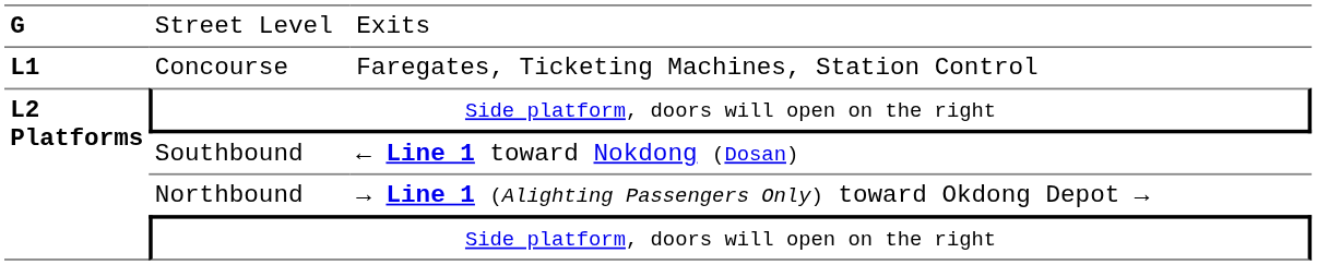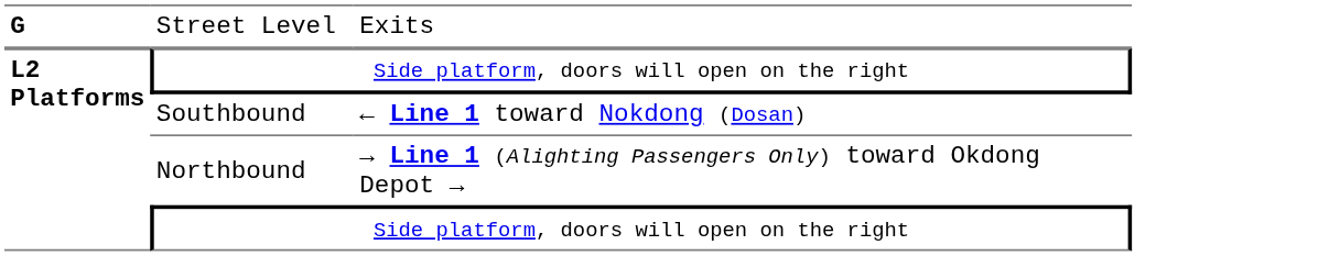 <table table border=0 cellspacing=0 cellpadding=3>
 <tr>
 <td style="border-top:solid 1px gray;border-bottom:solid 1px gray;" width=50 valign=top><strong>G</strong></td>
 <td style="border-top:solid 1px gray;border-bottom:solid 1px gray;" width=100 valign=top>Street Level</td>
 <td style="border-top:solid 1px gray;border-bottom:solid 1px gray;" width=400 valign=top>Exits</td>
-</tr>
-<tr>
-<td style="border-bottom:solid 0 gray;" width=50 valign=top><strong>L1</strong></td>
-<td style="border-bottom:solid 0 gray;" width=100 valign=top>Concourse</td>
-<td style="border-bottom:solid 0 gray;" width=500 valign=top>Faregates, Ticketing Machines, Station Control</td>
 </tr>
 <tr>
 <td style="border-top:solid 1px gray;border-bottom:solid 1px gray;" rowspan=4 valign=top><strong>L2<br>Platforms</strong></td>
 <td style="border-top:solid 1px gray;border-right:solid 2px black;border-left:solid 2px black;border-bottom:solid 2px black;text-align:center;" colspan=2><small><a href='#'>Side platform</a>, doors will open on the right</small></td>
 </tr>
 <tr>
 <td style="border-bottom:solid 1px gray;">Southbound</td>
 <td style="border-bottom:solid 1px gray;">← <a href='#'><span><span><strong>Line 1</strong></span></span></a> toward <a href='#'>Nokdong</a> <small>(<a href='#'>Dosan</a>)</small></td>
 </tr>
 <tr>
 <td>Northbound</td>
 <td><span>→</span> <a href='#'><span><span><strong>Line 1</strong></span></span></a> <small>(<em>Alighting Passengers Only</em>)</small> toward Okdong Depot →</td>
 </tr>
 <tr>
 <td style="border-top:solid 2px black;border-right:solid 2px black;border-left:solid 2px black;border-bottom:solid 1px gray;text-align:center;" colspan=2><small><a href='#'>Side platform</a>, doors will open on the right</small></td>
 </tr>
 </table>
